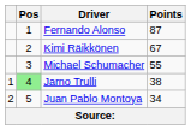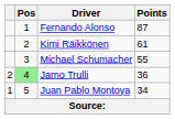 <table class="wikitable" style="font-size: 85%;">
 <tr>
 <th></th>
 <th>Pos</th>
 <th>Driver</th>
 <th>Points</th>
 </tr>
 <tr>
 <td></td>
 <td align="center">1</td>
 <td> <a href='#'>Fernando Alonso</a></td>
 <td>87</td>
 </tr>
 <tr>
 <td></td>
 <td align="center">2</td>
 <td> <a href='#'>Kimi Räikkönen</a></td>
-<td>67</td>
+<td>61</td>
 </tr>
 <tr>
 <td></td>
 <td align="center">3</td>
 <td> <a href='#'>Michael Schumacher</a></td>
 <td>55</td>
 </tr>
 <tr>
-<td> 1</td>
+<td> 2</td>
 <td align="center" style="background: lightgreen;">4</td>
 <td> <a href='#'>Jarno Trulli</a></td>
-<td>38</td>
+<td>36</td>
 </tr>
 <tr>
-<td> 2</td>
+<td> 1</td>
 <td align="center">5</td>
 <td> <a href='#'>Juan Pablo Montoya</a></td>
 <td>34</td>
 </tr>
 <tr>
 <th colspan=4>Source: </th>
 </tr>
 </table>
